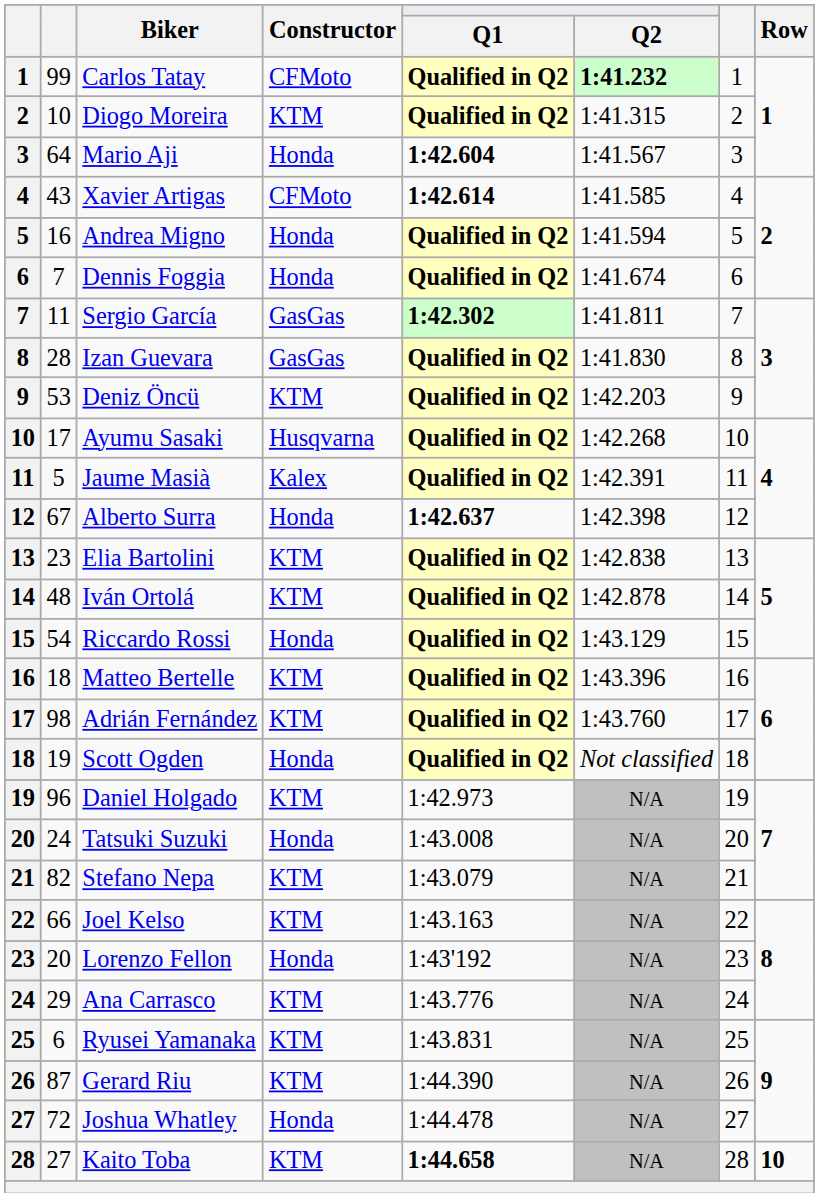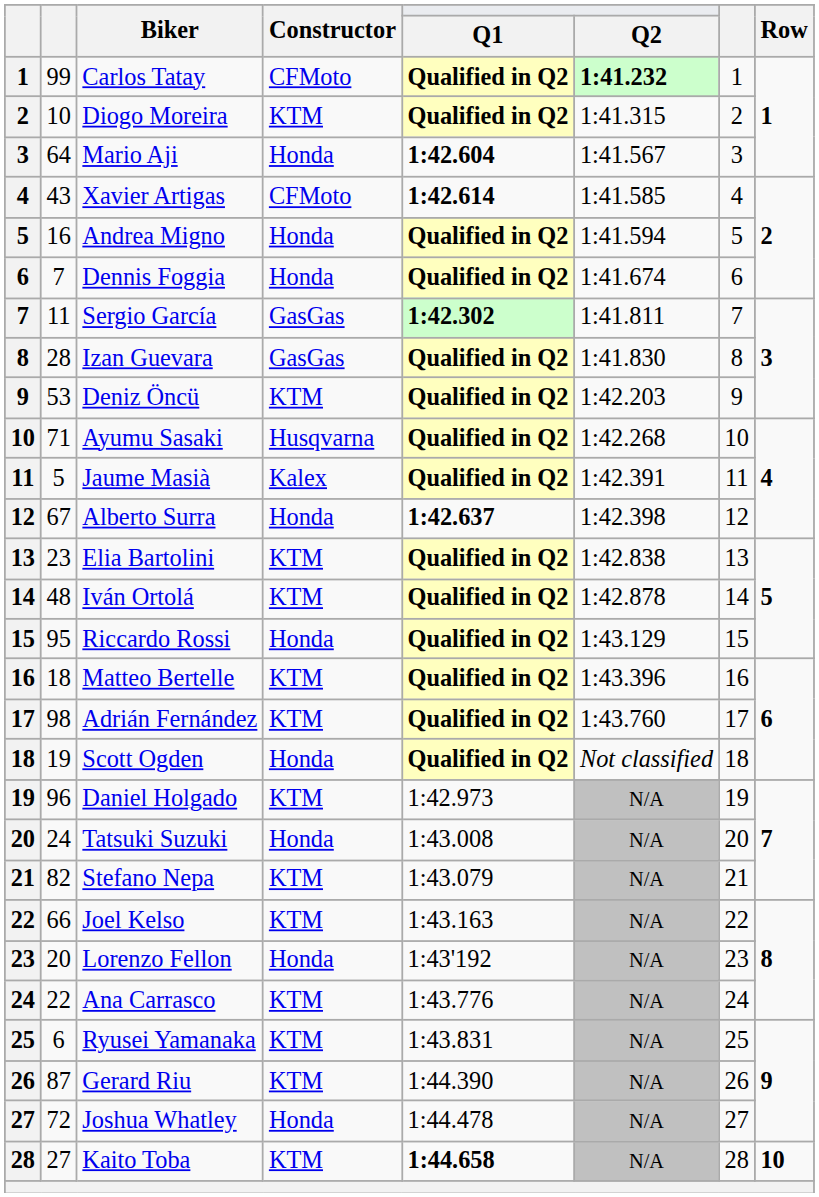 <table class="wikitable sortable" style="font-size: 85%;">
 <tr>
 <th rowspan="2"></th>
 <th rowspan="2"></th>
 <th rowspan="2">Biker</th>
 <th rowspan="2">Constructor</th>
 <th colspan="2" style="background:#eaecf0; text-align:center;"></th>
 <th rowspan="2"></th>
 <th rowspan="2">Row</th>
 </tr>
 <tr>
 <th scope="col">Q1</th>
 <th scope="col">Q2</th>
 </tr>
 <tr>
 <th scope="row">1</th>
 <td align="center">99</td>
 <td> <a href='#'>Carlos Tatay</a></td>
 <td><a href='#'>CFMoto</a></td>
 <td style="background:#ffffbf;"><strong>Qualified in Q2</strong></td>
 <td style="background:#ccffcc;"><strong>1:41.232</strong></td>
 <td align="center">1</td>
 <td rowspan="3"><strong>1</strong></td>
 </tr>
 <tr>
 <th scope="row">2</th>
 <td align="center">10</td>
 <td> <a href='#'>Diogo Moreira</a></td>
 <td><a href='#'>KTM</a></td>
 <td style="background:#ffffbf;"><strong>Qualified in Q2</strong></td>
 <td>1:41.315</td>
 <td align="center">2</td>
 </tr>
 <tr>
 <th scope="row">3</th>
 <td align="center">64</td>
 <td> <a href='#'>Mario Aji</a></td>
 <td><a href='#'>Honda</a></td>
 <td><strong>1:42.604</strong></td>
 <td>1:41.567</td>
 <td align="center">3</td>
 </tr>
 <tr>
 <th scope="row">4</th>
 <td align="center">43</td>
 <td> <a href='#'>Xavier Artigas</a></td>
 <td><a href='#'>CFMoto</a></td>
 <td><strong>1:42.614</strong></td>
 <td>1:41.585</td>
 <td align="center">4</td>
 <td rowspan="3"><strong>2</strong></td>
 </tr>
 <tr>
 <th scope="row">5</th>
 <td align="center">16</td>
 <td> <a href='#'>Andrea Migno</a></td>
 <td><a href='#'>Honda</a></td>
 <td style="background:#ffffbf;"><strong>Qualified in Q2</strong></td>
 <td>1:41.594</td>
 <td align="center">5</td>
 </tr>
 <tr>
 <th scope="row">6</th>
 <td align="center">7</td>
 <td> <a href='#'>Dennis Foggia</a></td>
 <td><a href='#'>Honda</a></td>
 <td style="background:#ffffbf;"><strong>Qualified in Q2</strong></td>
 <td>1:41.674</td>
 <td align="center">6</td>
 </tr>
 <tr>
 <th scope="row">7</th>
 <td align="center">11</td>
 <td> <a href='#'>Sergio García</a></td>
 <td><a href='#'>GasGas</a></td>
 <td style="background:#ccffcc;"><strong>1:42.302</strong></td>
 <td>1:41.811</td>
 <td align="center">7</td>
 <td rowspan="3"><strong>3</strong></td>
 </tr>
 <tr>
 <th scope="row">8</th>
 <td align="center">28</td>
 <td> <a href='#'>Izan Guevara</a></td>
 <td><a href='#'>GasGas</a></td>
 <td style="background:#ffffbf;"><strong>Qualified in Q2</strong></td>
 <td>1:41.830</td>
 <td align="center">8</td>
 </tr>
 <tr>
 <th scope="row">9</th>
 <td align="center">53</td>
 <td> <a href='#'>Deniz Öncü</a></td>
 <td><a href='#'>KTM</a></td>
 <td style="background:#ffffbf;"><strong>Qualified in Q2</strong></td>
 <td>1:42.203</td>
 <td align="center">9</td>
 </tr>
 <tr>
 <th scope="row">10</th>
-<td align="center">17</td>
+<td align="center">71</td>
 <td> <a href='#'>Ayumu Sasaki</a></td>
 <td><a href='#'>Husqvarna</a></td>
 <td style="background:#ffffbf;"><strong>Qualified in Q2</strong></td>
 <td>1:42.268</td>
 <td align="center">10</td>
 <td rowspan="3"><strong>4</strong></td>
 </tr>
 <tr>
 <th scope="row">11</th>
 <td align="center">5</td>
 <td> <a href='#'>Jaume Masià</a></td>
 <td><a href='#'>Kalex</a></td>
 <td style="background:#ffffbf;"><strong>Qualified in Q2</strong></td>
 <td>1:42.391</td>
 <td align="center">11</td>
 </tr>
 <tr>
 <th scope="row">12</th>
 <td align="center">67</td>
 <td> <a href='#'>Alberto Surra</a></td>
 <td><a href='#'>Honda</a></td>
 <td><strong>1:42.637</strong></td>
 <td>1:42.398</td>
 <td align="center">12</td>
 </tr>
 <tr>
 <th scope="row">13</th>
 <td align="center">23</td>
 <td> <a href='#'>Elia Bartolini</a></td>
 <td><a href='#'>KTM</a></td>
 <td style="background:#ffffbf;"><strong>Qualified in Q2</strong></td>
 <td>1:42.838</td>
 <td align="center">13</td>
 <td rowspan="3"><strong>5</strong></td>
 </tr>
 <tr>
 <th scope="row">14</th>
 <td align="center">48</td>
 <td> <a href='#'>Iván Ortolá</a></td>
 <td><a href='#'>KTM</a></td>
 <td style="background:#ffffbf;"><strong>Qualified in Q2</strong></td>
 <td>1:42.878</td>
 <td align="center">14</td>
 </tr>
 <tr>
 <th scope="row">15</th>
-<td align="center">54</td>
+<td align="center">95</td>
 <td> <a href='#'>Riccardo Rossi</a></td>
 <td><a href='#'>Honda</a></td>
 <td style="background:#ffffbf;"><strong>Qualified in Q2</strong></td>
 <td>1:43.129</td>
 <td align="center">15</td>
 </tr>
 <tr>
 <th scope="row">16</th>
 <td align="center">18</td>
 <td> <a href='#'>Matteo Bertelle</a></td>
 <td><a href='#'>KTM</a></td>
 <td style="background:#ffffbf;"><strong>Qualified in Q2</strong></td>
 <td>1:43.396</td>
 <td align="center">16</td>
 <td rowspan="3"><strong>6</strong></td>
 </tr>
 <tr>
 <th scope="row">17</th>
 <td align="center">98</td>
 <td> <a href='#'>Adrián Fernández</a></td>
 <td><a href='#'>KTM</a></td>
 <td style="background:#ffffbf;"><strong>Qualified in Q2</strong></td>
 <td>1:43.760</td>
 <td align="center">17</td>
 </tr>
 <tr>
 <th scope="row">18</th>
 <td align="center">19</td>
 <td> <a href='#'>Scott Ogden</a></td>
 <td><a href='#'>Honda</a></td>
 <td style="background:#ffffbf;"><strong>Qualified in Q2</strong></td>
 <td><em>Not classified</em></td>
 <td align="center">18</td>
 </tr>
 <tr>
 <th scope="row">19</th>
 <td align="center">96</td>
 <td> <a href='#'>Daniel Holgado</a></td>
 <td><a href='#'>KTM</a></td>
 <td>1:42.973</td>
 <td style="background: silver" align="center" data-sort-value="19"><small>N/A</small></td>
 <td align="center">19</td>
 <td rowspan="3"><strong>7</strong></td>
 </tr>
 <tr>
 <th scope="row">20</th>
 <td align="center">24</td>
 <td> <a href='#'>Tatsuki Suzuki</a></td>
 <td><a href='#'>Honda</a></td>
 <td>1:43.008</td>
 <td style="background: silver" align="center" data-sort-value="20"><small>N/A</small></td>
 <td align="center">20</td>
 </tr>
 <tr>
 <th scope="row">21</th>
 <td align="center">82</td>
 <td> <a href='#'>Stefano Nepa</a></td>
 <td><a href='#'>KTM</a></td>
 <td>1:43.079</td>
 <td style="background: silver" align="center" data-sort-value="21"><small>N/A</small></td>
 <td align="center">21</td>
 </tr>
 <tr>
 <th scope="row">22</th>
 <td align="center">66</td>
 <td> <a href='#'>Joel Kelso</a></td>
 <td><a href='#'>KTM</a></td>
 <td>1:43.163</td>
 <td style="background: silver" align="center" data-sort-value="22"><small>N/A</small></td>
 <td align="center">22</td>
 <td rowspan="3"><strong>8</strong></td>
 </tr>
 <tr>
 <th scope="row">23</th>
 <td align="center">20</td>
 <td> <a href='#'>Lorenzo Fellon</a></td>
 <td><a href='#'>Honda</a></td>
 <td>1:43'192</td>
 <td style="background: silver" align="center" data-sort-value="23"><small>N/A</small></td>
 <td align="center">23</td>
 </tr>
 <tr>
 <th scope="row">24</th>
-<td align="center">29</td>
+<td align="center">22</td>
 <td> <a href='#'>Ana Carrasco</a></td>
 <td><a href='#'>KTM</a></td>
 <td>1:43.776</td>
 <td style="background: silver" align="center" data-sort-value="24"><small>N/A</small></td>
 <td align="center">24</td>
 </tr>
 <tr>
 <th scope="row">25</th>
 <td align="center">6</td>
 <td> <a href='#'>Ryusei Yamanaka</a></td>
 <td><a href='#'>KTM</a></td>
 <td>1:43.831</td>
 <td style="background: silver" align="center" data-sort-value="25"><small>N/A</small></td>
 <td align="center">25</td>
 <td rowspan="3"><strong>9</strong></td>
 </tr>
 <tr>
 <th scope="row">26</th>
 <td align="center">87</td>
 <td> <a href='#'>Gerard Riu</a></td>
 <td><a href='#'>KTM</a></td>
 <td>1:44.390</td>
 <td style="background: silver" align="center" data-sort-value="26"><small>N/A</small></td>
 <td align="center">26</td>
 </tr>
 <tr>
 <th scope="row">27</th>
 <td align="center">72</td>
 <td> <a href='#'>Joshua Whatley</a></td>
 <td><a href='#'>Honda</a></td>
 <td>1:44.478</td>
 <td style="background: silver" align="center" data-sort-value="27"><small>N/A</small></td>
 <td align="center">27</td>
 </tr>
 <tr>
 <th scope="row">28</th>
 <td align="center">27</td>
 <td> <a href='#'>Kaito Toba</a></td>
 <td><a href='#'>KTM</a></td>
 <td><strong>1:44.658</strong></td>
 <td style="background: silver" align="center" data-sort-value="28"><small>N/A</small></td>
 <td align="center">28</td>
 <td><strong>10</strong></td>
 </tr>
 <tr>
 <th colspan="8"></th>
 </tr>
 </table>
